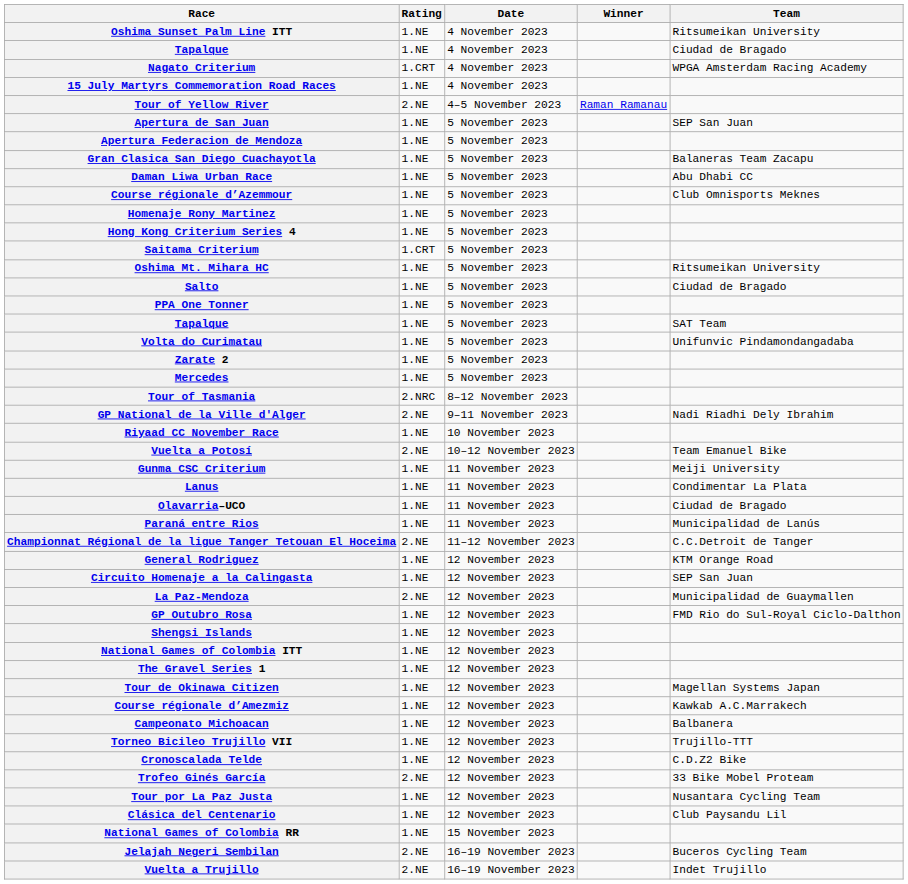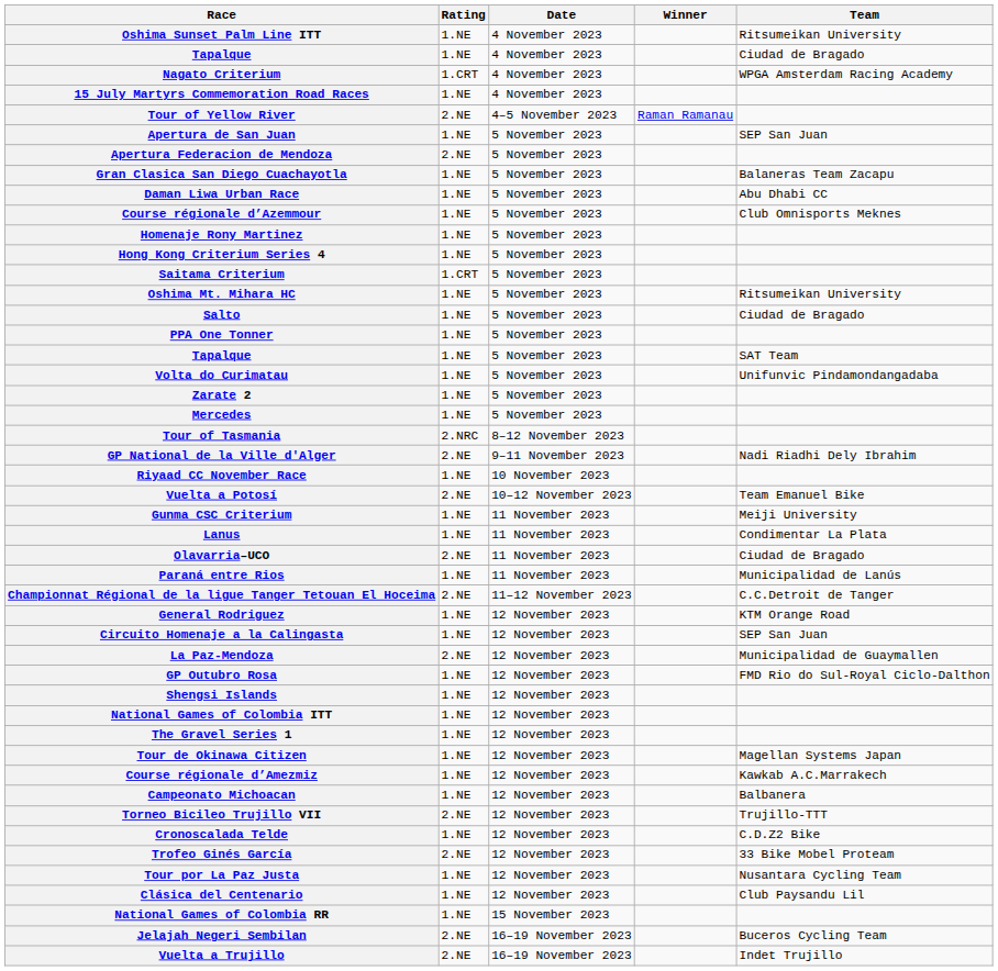 <table class="wikitable plainrowheaders">
 <tr>
 <th scope="col">Race</th>
 <th scope="col">Rating</th>
 <th scope="col">Date</th>
 <th scope="col">Winner</th>
 <th scope="col">Team</th>
 </tr>
 <tr>
 <th scope="row"> <a href='#'>Oshima Sunset Palm Line</a> ITT</th>
 <td>1.NE</td>
 <td>4 November 2023</td>
 <td></td>
 <td>Ritsumeikan University</td>
 </tr>
 <tr>
 <th scope="row"> <a href='#'>Tapalque</a></th>
 <td>1.NE</td>
 <td>4 November 2023</td>
 <td></td>
 <td>Ciudad de Bragado</td>
 </tr>
 <tr>
 <th scope="row"> <a href='#'>Nagato Criterium</a></th>
 <td>1.CRT</td>
 <td>4 November 2023</td>
 <td></td>
 <td>WPGA Amsterdam Racing Academy</td>
 </tr>
 <tr>
 <th scope="row"> <a href='#'>15 July Martyrs Commemoration Road Races</a></th>
 <td>1.NE</td>
 <td>4 November 2023</td>
 <td></td>
 <td></td>
 </tr>
 <tr>
 <th scope="row"> <a href='#'>Tour of Yellow River</a></th>
 <td>2.NE</td>
 <td>4–5 November 2023</td>
 <td> <a href='#'>Raman Ramanau</a></td>
 <td></td>
 </tr>
 <tr>
 <th scope="row"> <a href='#'>Apertura de San Juan</a></th>
 <td>1.NE</td>
 <td>5 November 2023</td>
 <td></td>
 <td>SEP San Juan</td>
 </tr>
 <tr>
 <th scope="row"> <a href='#'>Apertura Federacion de Mendoza</a></th>
-<td>1.NE</td>
+<td>2.NE</td>
 <td>5 November 2023</td>
 <td></td>
 <td></td>
 </tr>
 <tr>
 <th scope="row"> <a href='#'>Gran Clasica San Diego Cuachayotla</a></th>
 <td>1.NE</td>
 <td>5 November 2023</td>
 <td></td>
 <td>Balaneras Team Zacapu</td>
 </tr>
 <tr>
 <th scope="row"> <a href='#'>Daman Liwa Urban Race</a></th>
 <td>1.NE</td>
 <td>5 November 2023</td>
 <td></td>
 <td>Abu Dhabi CC</td>
 </tr>
 <tr>
 <th scope="row"> <a href='#'>Course régionale d’Azemmour</a></th>
 <td>1.NE</td>
 <td>5 November 2023</td>
 <td></td>
 <td>Club Omnisports Meknes</td>
 </tr>
 <tr>
 <th scope="row"> <a href='#'>Homenaje Rony Martinez</a></th>
 <td>1.NE</td>
 <td>5 November 2023</td>
 <td></td>
 <td></td>
 </tr>
 <tr>
 <th scope="row"> <a href='#'>Hong Kong Criterium Series</a> 4</th>
 <td>1.NE</td>
 <td>5 November 2023</td>
 <td></td>
 <td></td>
 </tr>
 <tr>
 <th scope="row"> <a href='#'>Saitama Criterium</a></th>
 <td>1.CRT</td>
 <td>5 November 2023</td>
 <td></td>
 <td></td>
 </tr>
 <tr>
 <th scope="row"> <a href='#'>Oshima Mt. Mihara HC</a></th>
 <td>1.NE</td>
 <td>5 November 2023</td>
 <td></td>
 <td>Ritsumeikan University</td>
 </tr>
 <tr>
 <th scope="row"> <a href='#'>Salto</a></th>
 <td>1.NE</td>
 <td>5 November 2023</td>
 <td></td>
 <td>Ciudad de Bragado</td>
 </tr>
 <tr>
 <th scope="row"> <a href='#'>PPA One Tonner</a></th>
 <td>1.NE</td>
 <td>5 November 2023</td>
 <td></td>
 <td></td>
 </tr>
 <tr>
 <th scope="row"> <a href='#'>Tapalque</a></th>
 <td>1.NE</td>
 <td>5 November 2023</td>
 <td></td>
 <td>SAT Team</td>
 </tr>
 <tr>
 <th scope="row"> <a href='#'>Volta do Curimatau</a></th>
 <td>1.NE</td>
 <td>5 November 2023</td>
 <td></td>
 <td>Unifunvic Pindamondangadaba</td>
 </tr>
 <tr>
 <th scope="row"> <a href='#'>Zarate</a> 2</th>
 <td>1.NE</td>
 <td>5 November 2023</td>
 <td></td>
 <td></td>
 </tr>
 <tr>
 <th scope="row"> <a href='#'>Mercedes</a></th>
 <td>1.NE</td>
 <td>5 November 2023</td>
 <td></td>
 <td></td>
 </tr>
 <tr>
 <th scope="row"> <a href='#'>Tour of Tasmania</a></th>
 <td>2.NRC</td>
 <td>8–12 November 2023</td>
 <td></td>
 <td></td>
 </tr>
 <tr>
 <th scope="row"> <a href='#'>GP National de la Ville d'Alger</a></th>
 <td>2.NE</td>
 <td>9–11 November 2023</td>
 <td></td>
 <td>Nadi Riadhi Dely Ibrahim</td>
 </tr>
 <tr>
 <th scope="row"> <a href='#'>Riyaad CC November Race</a></th>
 <td>1.NE</td>
 <td>10 November 2023</td>
 <td></td>
 <td></td>
 </tr>
 <tr>
 <th scope="row"> <a href='#'>Vuelta a Potosí</a></th>
 <td>2.NE</td>
 <td>10–12 November 2023</td>
 <td></td>
 <td>Team Emanuel Bike</td>
 </tr>
 <tr>
 <th scope="row"> <a href='#'>Gunma CSC Criterium</a></th>
 <td>1.NE</td>
 <td>11 November 2023</td>
 <td></td>
 <td>Meiji University</td>
 </tr>
 <tr>
 <th scope="row"> <a href='#'>Lanus</a></th>
 <td>1.NE</td>
 <td>11 November 2023</td>
 <td></td>
 <td>Condimentar La Plata</td>
 </tr>
 <tr>
 <th scope="row"> <a href='#'>Olavarria</a>–UCO</th>
-<td>1.NE</td>
+<td>2.NE</td>
 <td>11 November 2023</td>
 <td></td>
 <td>Ciudad de Bragado</td>
 </tr>
 <tr>
 <th scope="row"> <a href='#'>Paraná entre Rios</a></th>
 <td>1.NE</td>
 <td>11 November 2023</td>
 <td></td>
 <td>Municipalidad de Lanús</td>
 </tr>
 <tr>
 <th scope="row"> <a href='#'>Championnat Régional de la ligue Tanger Tetouan El Hoceima</a></th>
 <td>2.NE</td>
 <td>11–12 November 2023</td>
 <td></td>
 <td>C.C.Detroit de Tanger</td>
 </tr>
 <tr>
 <th scope="row"> <a href='#'>General Rodriguez</a></th>
 <td>1.NE</td>
 <td>12 November 2023</td>
 <td></td>
 <td>KTM Orange Road</td>
 </tr>
 <tr>
 <th scope="row"> <a href='#'>Circuito Homenaje a la Calingasta</a></th>
 <td>1.NE</td>
 <td>12 November 2023</td>
 <td></td>
 <td>SEP San Juan</td>
 </tr>
 <tr>
 <th scope="row"> <a href='#'>La Paz-Mendoza</a></th>
 <td>2.NE</td>
 <td>12 November 2023</td>
 <td></td>
 <td>Municipalidad de Guaymallen</td>
 </tr>
 <tr>
 <th scope="row"> <a href='#'>GP Outubro Rosa</a></th>
 <td>1.NE</td>
 <td>12 November 2023</td>
 <td></td>
 <td>FMD Rio do Sul-Royal Ciclo-Dalthon</td>
 </tr>
 <tr>
 <th scope="row"> <a href='#'>Shengsi Islands</a></th>
 <td>1.NE</td>
 <td>12 November 2023</td>
 <td></td>
 <td></td>
 </tr>
 <tr>
 <th scope="row"> <a href='#'>National Games of Colombia</a> ITT</th>
 <td>1.NE</td>
 <td>12 November 2023</td>
 <td></td>
 <td></td>
 </tr>
 <tr>
 <th scope="row"> <a href='#'>The Gravel Series</a> 1</th>
 <td>1.NE</td>
 <td>12 November 2023</td>
 <td></td>
 <td></td>
 </tr>
 <tr>
 <th scope="row"> <a href='#'>Tour de Okinawa Citizen</a></th>
 <td>1.NE</td>
 <td>12 November 2023</td>
 <td></td>
 <td>Magellan Systems Japan</td>
 </tr>
 <tr>
 <th scope="row"> <a href='#'>Course régionale d’Amezmiz</a></th>
 <td>1.NE</td>
 <td>12 November 2023</td>
 <td></td>
 <td>Kawkab A.C.Marrakech</td>
 </tr>
 <tr>
 <th scope="row"> <a href='#'>Campeonato Michoacan</a></th>
 <td>1.NE</td>
 <td>12 November 2023</td>
 <td></td>
 <td>Balbanera</td>
 </tr>
 <tr>
 <th scope="row"> <a href='#'>Torneo Bicileo Trujillo</a> VII</th>
-<td>1.NE</td>
+<td>2.NE</td>
 <td>12 November 2023</td>
 <td></td>
 <td>Trujillo-TTT</td>
 </tr>
 <tr>
 <th scope="row"> <a href='#'>Cronoscalada Telde</a></th>
 <td>1.NE</td>
 <td>12 November 2023</td>
 <td></td>
 <td>C.D.Z2 Bike</td>
 </tr>
 <tr>
 <th scope="row"> <a href='#'>Trofeo Ginés García</a></th>
 <td>2.NE</td>
 <td>12 November 2023</td>
 <td></td>
 <td>33 Bike Mobel Proteam</td>
 </tr>
 <tr>
 <th scope="row"> <a href='#'>Tour por La Paz Justa</a></th>
 <td>1.NE</td>
 <td>12 November 2023</td>
 <td></td>
 <td>Nusantara Cycling Team</td>
 </tr>
 <tr>
 <th scope="row"> <a href='#'>Clásica del Centenario</a></th>
 <td>1.NE</td>
 <td>12 November 2023</td>
 <td></td>
 <td>Club Paysandu Lil</td>
 </tr>
 <tr>
 <th scope="row"> <a href='#'>National Games of Colombia</a> RR</th>
 <td>1.NE</td>
 <td>15 November 2023</td>
 <td></td>
 <td></td>
 </tr>
 <tr>
 <th scope="row"> <a href='#'>Jelajah Negeri Sembilan</a></th>
 <td>2.NE</td>
 <td>16–19 November 2023</td>
 <td></td>
 <td>Buceros Cycling Team</td>
 </tr>
 <tr>
 <th scope="row"> <a href='#'>Vuelta a Trujillo</a></th>
 <td>2.NE</td>
 <td>16–19 November 2023</td>
 <td></td>
 <td>Indet Trujillo</td>
 </tr>
 </table>
